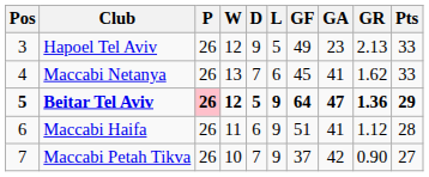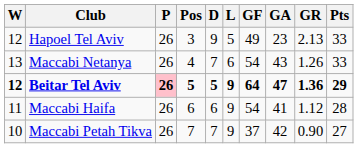 <table class="wikitable" style="text-align:center">
 <tr>
-<th>Pos</th>
+<th>W</th>
 <th>Club</th>
 <th>P</th>
-<th>W</th>
+<th>Pos</th>
 <th>D</th>
 <th>L</th>
 <th>GF</th>
 <th>GA</th>
 <th>GR</th>
 <th>Pts</th>
 </tr>
 <tr>
-<td>3</td>
+<td>12</td>
 <td align=left><a href='#'>Hapoel Tel Aviv</a></td>
 <td>26</td>
-<td>12</td>
+<td>3</td>
 <td>9</td>
 <td>5</td>
 <td>49</td>
 <td>23</td>
 <td>2.13</td>
 <td>33</td>
 </tr>
 <tr>
-<td>4</td>
+<td>13</td>
 <td align=left><a href='#'>Maccabi Netanya</a></td>
 <td>26</td>
-<td>13</td>
+<td>4</td>
 <td>7</td>
 <td>6</td>
-<td>45</td>
-<td>41</td>
-<td>1.62</td>
+<td>54</td>
+<td>43</td>
+<td>1.26</td>
 <td>33</td>
 </tr>
 <tr>
-<td><strong>5</strong></td>
+<td><strong>12</strong></td>
 <td align=left><strong><a href='#'>Beitar Tel Aviv</a></strong></td>
 <td style="background: pink;"><strong>26</strong></td>
-<td><strong>12</strong></td>
+<td><strong>5</strong></td>
 <td><strong>5</strong></td>
 <td><strong>9</strong></td>
 <td><strong>64</strong></td>
 <td><strong>47</strong></td>
 <td><strong>1.36</strong></td>
 <td><strong>29</strong></td>
 </tr>
 <tr>
-<td>6</td>
+<td>11</td>
 <td align=left><a href='#'>Maccabi Haifa</a></td>
 <td>26</td>
-<td>11</td>
+<td>6</td>
 <td>6</td>
 <td>9</td>
-<td>51</td>
+<td>54</td>
 <td>41</td>
 <td>1.12</td>
 <td>28</td>
 </tr>
 <tr>
-<td>7</td>
+<td>10</td>
 <td align=left><a href='#'>Maccabi Petah Tikva</a></td>
 <td>26</td>
-<td>10</td>
+<td>7</td>
 <td>7</td>
 <td>9</td>
 <td>37</td>
 <td>42</td>
 <td>0.90</td>
 <td>27</td>
 </tr>
 </table>
